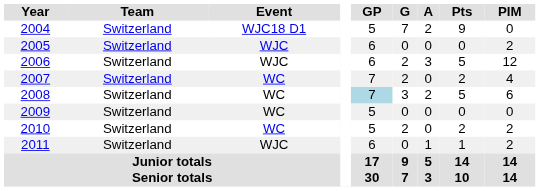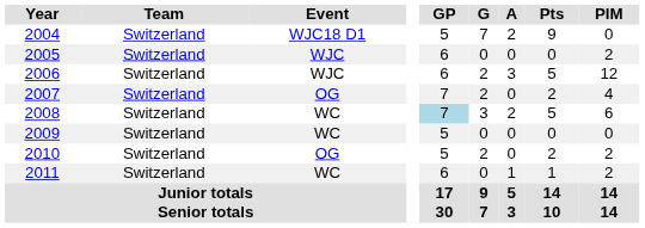 <table border="0" cellpadding="1" cellspacing="0" style="text-align:center; width:40em">
 <tr ALIGN="center" bgcolor="#e0e0e0">
 <th>Year</th>
 <th>Team</th>
 <th>Event</th>
 <th ALIGN="center" rowspan="99" bgcolor="#ffffff"> </th>
 <th>GP</th>
 <th>G</th>
 <th>A</th>
 <th>Pts</th>
 <th>PIM</th>
 </tr>
 <tr>
 <td><a href='#'>2004</a></td>
 <td><a href='#'>Switzerland</a></td>
 <td><a href='#'>WJC18 D1</a></td>
 <td>5</td>
 <td>7</td>
 <td>2</td>
 <td>9</td>
 <td>0</td>
 </tr>
 <tr bgcolor="#f0f0f0">
 <td><a href='#'>2005</a></td>
 <td><a href='#'>Switzerland</a></td>
 <td><a href='#'>WJC</a></td>
 <td>6</td>
 <td>0</td>
 <td>0</td>
 <td>0</td>
 <td>2</td>
 </tr>
 <tr>
 <td><a href='#'>2006</a></td>
 <td>Switzerland</td>
 <td>WJC</td>
 <td>6</td>
 <td>2</td>
 <td>3</td>
 <td>5</td>
 <td>12</td>
 </tr>
 <tr bgcolor="#f0f0f0">
 <td><a href='#'>2007</a></td>
 <td><a href='#'>Switzerland</a></td>
-<td><a href='#'>WC</a></td>
+<td><a href='#'>OG</a></td>
 <td>7</td>
 <td>2</td>
 <td>0</td>
 <td>2</td>
 <td>4</td>
 </tr>
 <tr>
 <td><a href='#'>2008</a></td>
 <td>Switzerland</td>
 <td>WC</td>
 <td style="background: lightblue;">7</td>
 <td>3</td>
 <td>2</td>
 <td>5</td>
 <td>6</td>
 </tr>
 <tr bgcolor="#f0f0f0">
 <td><a href='#'>2009</a></td>
 <td>Switzerland</td>
 <td>WC</td>
 <td>5</td>
 <td>0</td>
 <td>0</td>
 <td>0</td>
 <td>0</td>
 </tr>
 <tr>
 <td><a href='#'>2010</a></td>
 <td>Switzerland</td>
-<td><a href='#'>WC</a></td>
+<td><a href='#'>OG</a></td>
 <td>5</td>
 <td>2</td>
 <td>0</td>
 <td>2</td>
 <td>2</td>
 </tr>
 <tr bgcolor="#f0f0f0">
 <td><a href='#'>2011</a></td>
 <td>Switzerland</td>
-<td>WJC</td>
+<td>WC</td>
 <td>6</td>
 <td>0</td>
 <td>1</td>
 <td>1</td>
 <td>2</td>
 </tr>
 <tr bgcolor="#e0e0e0">
 <th colspan="3">Junior totals</th>
 <th>17</th>
 <th>9</th>
 <th>5</th>
 <th>14</th>
 <th>14</th>
 </tr>
 <tr bgcolor="#e0e0e0">
 <th colspan="3">Senior totals</th>
 <th>30</th>
 <th>7</th>
 <th>3</th>
 <th>10</th>
 <th>14</th>
 </tr>
 </table>
